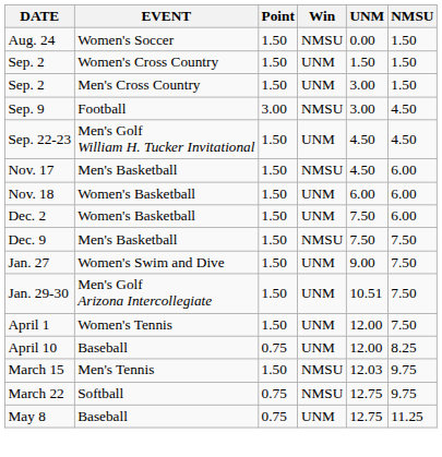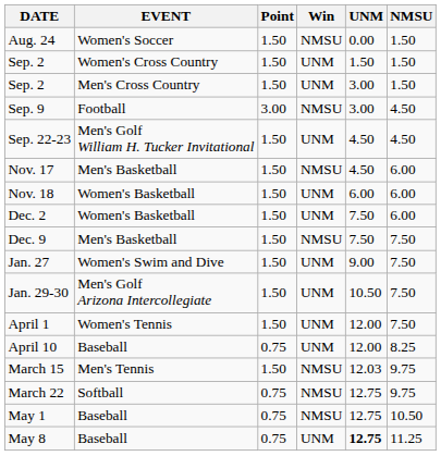 <table class="wikitable">
 <tr>
 <th>DATE</th>
 <th>EVENT</th>
 <th>Point</th>
 <th>Win</th>
 <th>UNM</th>
 <th>NMSU</th>
 </tr>
 <tr>
 <td>Aug. 24</td>
 <td>Women's Soccer</td>
 <td>1.50</td>
 <td>NMSU</td>
 <td>0.00</td>
 <td>1.50</td>
 </tr>
 <tr>
 <td>Sep. 2</td>
 <td>Women's Cross Country</td>
 <td>1.50</td>
 <td>UNM</td>
 <td>1.50</td>
 <td>1.50</td>
 </tr>
 <tr>
 <td>Sep. 2</td>
 <td>Men's Cross Country</td>
 <td>1.50</td>
 <td>UNM</td>
 <td>3.00</td>
 <td>1.50</td>
 </tr>
 <tr>
 <td>Sep. 9</td>
 <td>Football</td>
 <td>3.00</td>
 <td>NMSU</td>
 <td>3.00</td>
 <td>4.50</td>
 </tr>
 <tr>
 <td>Sep. 22-23</td>
 <td>Men's Golf<br><em>William H. Tucker Invitational</em></td>
 <td>1.50</td>
 <td>UNM</td>
 <td>4.50</td>
 <td>4.50</td>
 </tr>
 <tr>
 <td>Nov. 17</td>
 <td>Men's Basketball</td>
 <td>1.50</td>
 <td>NMSU</td>
 <td>4.50</td>
 <td>6.00</td>
 </tr>
 <tr>
 <td>Nov. 18</td>
 <td>Women's Basketball</td>
 <td>1.50</td>
 <td>UNM</td>
 <td>6.00</td>
 <td>6.00</td>
 </tr>
 <tr>
 <td>Dec. 2</td>
 <td>Women's Basketball</td>
 <td>1.50</td>
 <td>UNM</td>
 <td>7.50</td>
 <td>6.00</td>
 </tr>
 <tr>
 <td>Dec. 9</td>
 <td>Men's Basketball</td>
 <td>1.50</td>
 <td>NMSU</td>
 <td>7.50</td>
 <td>7.50</td>
 </tr>
 <tr>
 <td>Jan. 27</td>
 <td>Women's Swim and Dive</td>
 <td>1.50</td>
 <td>UNM</td>
 <td>9.00</td>
 <td>7.50</td>
 </tr>
 <tr>
 <td>Jan. 29-30</td>
 <td>Men's Golf<br><em>Arizona Intercollegiate</em></td>
 <td>1.50</td>
 <td>UNM</td>
-<td>10.51</td>
+<td>10.50</td>
 <td>7.50</td>
 </tr>
 <tr>
 <td>April 1</td>
 <td>Women's Tennis</td>
 <td>1.50</td>
 <td>UNM</td>
 <td>12.00</td>
 <td>7.50</td>
 </tr>
 <tr>
 <td>April 10</td>
 <td>Baseball</td>
 <td>0.75</td>
 <td>UNM</td>
 <td>12.00</td>
 <td>8.25</td>
 </tr>
 <tr>
 <td>March 15</td>
 <td>Men's Tennis</td>
 <td>1.50</td>
 <td>NMSU</td>
 <td>12.03</td>
 <td>9.75</td>
 </tr>
 <tr>
 <td>March 22</td>
 <td>Softball</td>
 <td>0.75</td>
 <td>NMSU</td>
 <td>12.75</td>
 <td>9.75</td>
 </tr>
 <tr>
+<td>May 1</td>
+<td>Baseball</td>
+<td>0.75</td>
+<td>NMSU</td>
+<td>12.75</td>
+<td>10.50</td>
+</tr>
+<tr>
 <td>May 8</td>
 <td>Baseball</td>
 <td>0.75</td>
 <td>UNM</td>
-<td>12.75</td>
+<td><strong>12.75</strong></td>
 <td>11.25</td>
 </tr>
 </table>
